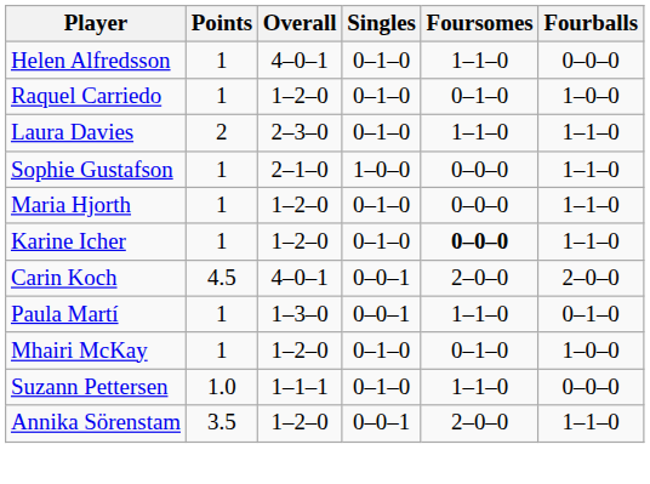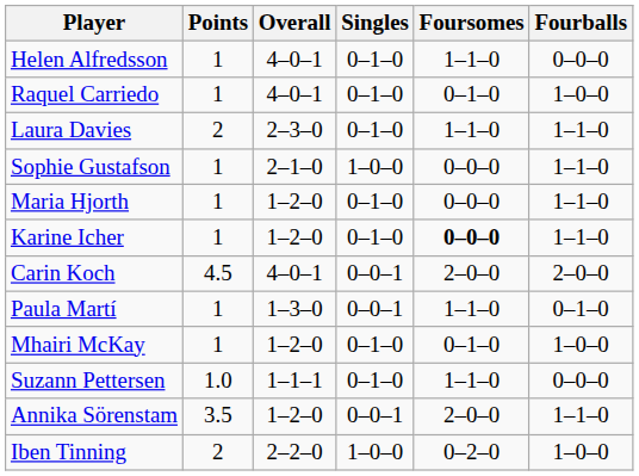 <table class="wikitable sortable" style="text-align:center">
 <tr>
 <th>Player</th>
 <th>Points</th>
 <th>Overall</th>
 <th>Singles</th>
 <th>Foursomes</th>
 <th>Fourballs</th>
 </tr>
 <tr>
 <td align=left><a href='#'>Helen Alfredsson</a></td>
 <td>1</td>
 <td>4–0–1</td>
 <td>0–1–0</td>
 <td>1–1–0</td>
 <td>0–0–0</td>
 </tr>
 <tr>
 <td align=left><a href='#'>Raquel Carriedo</a></td>
 <td>1</td>
-<td>1–2–0</td>
+<td>4–0–1</td>
 <td>0–1–0</td>
 <td>0–1–0</td>
 <td>1–0–0</td>
 </tr>
 <tr>
 <td align=left><a href='#'>Laura Davies</a></td>
 <td>2</td>
 <td>2–3–0</td>
 <td>0–1–0</td>
 <td>1–1–0</td>
 <td>1–1–0</td>
 </tr>
 <tr>
 <td align=left><a href='#'>Sophie Gustafson</a></td>
 <td>1</td>
 <td>2–1–0</td>
 <td>1–0–0</td>
 <td>0–0–0</td>
 <td>1–1–0</td>
 </tr>
 <tr>
 <td align=left><a href='#'>Maria Hjorth</a></td>
 <td>1</td>
 <td>1–2–0</td>
 <td>0–1–0</td>
 <td>0–0–0</td>
 <td>1–1–0</td>
 </tr>
 <tr>
 <td align=left><a href='#'>Karine Icher</a></td>
 <td>1</td>
 <td>1–2–0</td>
 <td>0–1–0</td>
 <td><strong>0–0–0</strong></td>
 <td>1–1–0</td>
 </tr>
 <tr>
 <td align=left><a href='#'>Carin Koch</a></td>
 <td>4.5</td>
 <td>4–0–1</td>
 <td>0–0–1</td>
 <td>2–0–0</td>
 <td>2–0–0</td>
 </tr>
 <tr>
 <td align=left><a href='#'>Paula Martí</a></td>
 <td>1</td>
 <td>1–3–0</td>
 <td>0–0–1</td>
 <td>1–1–0</td>
 <td>0–1–0</td>
 </tr>
 <tr>
 <td align=left><a href='#'>Mhairi McKay</a></td>
 <td>1</td>
 <td>1–2–0</td>
 <td>0–1–0</td>
 <td>0–1–0</td>
 <td>1–0–0</td>
 </tr>
 <tr>
 <td align=left><a href='#'>Suzann Pettersen</a></td>
 <td>1.0</td>
 <td>1–1–1</td>
 <td>0–1–0</td>
 <td>1–1–0</td>
 <td>0–0–0</td>
 </tr>
 <tr>
 <td align=left><a href='#'>Annika Sörenstam</a></td>
 <td>3.5</td>
 <td>1–2–0</td>
 <td>0–0–1</td>
 <td>2–0–0</td>
 <td>1–1–0</td>
 </tr>
+<tr>
+<td align=left><a href='#'>Iben Tinning</a></td>
+<td>2</td>
+<td>2–2–0</td>
+<td>1–0–0</td>
+<td>0–2–0</td>
+<td>1–0–0</td>
+</tr>
 </table>
